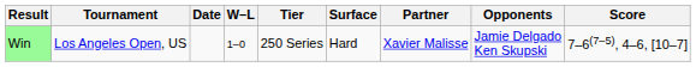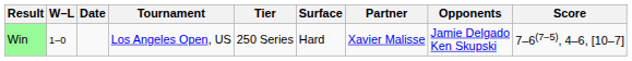 <table class="sortable wikitable">
 <tr>
 <th>Result</th>
+<th class="unsortable">W–L</th>
+<th>Date</th>
 <th>Tournament</th>
-<th>Date</th>
-<th class="unsortable">W–L</th>
 <th>Tier</th>
 <th>Surface</th>
 <th>Partner</th>
 <th>Opponents</th>
 <th class="unsortable">Score</th>
 </tr>
 <tr>
 <td bgcolor=98FB98>Win</td>
+<td><small>1–0</small></td>
+<td><a href='#'></a></td>
 <td><a href='#'>Los Angeles Open</a>, US</td>
-<td><a href='#'></a></td>
-<td><small>1–0</small></td>
 <td>250 Series</td>
 <td>Hard</td>
 <td> <a href='#'>Xavier Malisse</a></td>
 <td> <a href='#'>Jamie Delgado</a><br> <a href='#'>Ken Skupski</a></td>
 <td>7–6<sup>(7–5)</sup>, 4–6, [10–7]</td>
 </tr>
 </table>
